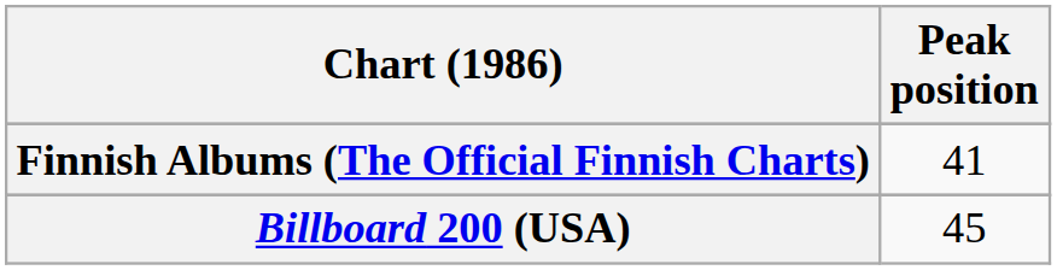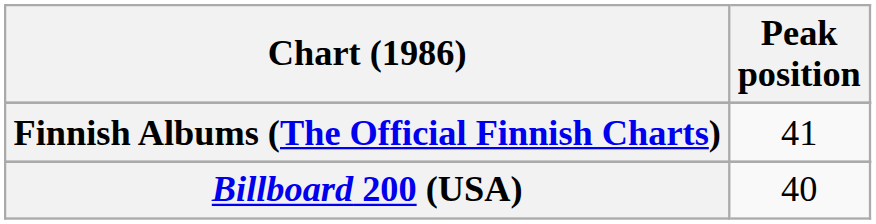 <table class="wikitable sortable plainrowheaders" style="text-align:center">
 <tr>
 <th scope="col">Chart (1986)</th>
 <th scope="col">Peak<br>position</th>
 </tr>
 <tr>
 </tr>
 <tr>
 <th scope="row">Finnish Albums (<a href='#'>The Official Finnish Charts</a>)</th>
 <td align="center">41</td>
 </tr>
 <tr>
 </tr>
 <tr>
 </tr>
 <tr>
 <th scope="row"><a href='#'><em>Billboard</em> 200</a> (USA)</th>
-<td align="center">45</td>
+<td align="center">40</td>
 </tr>
 </table>
